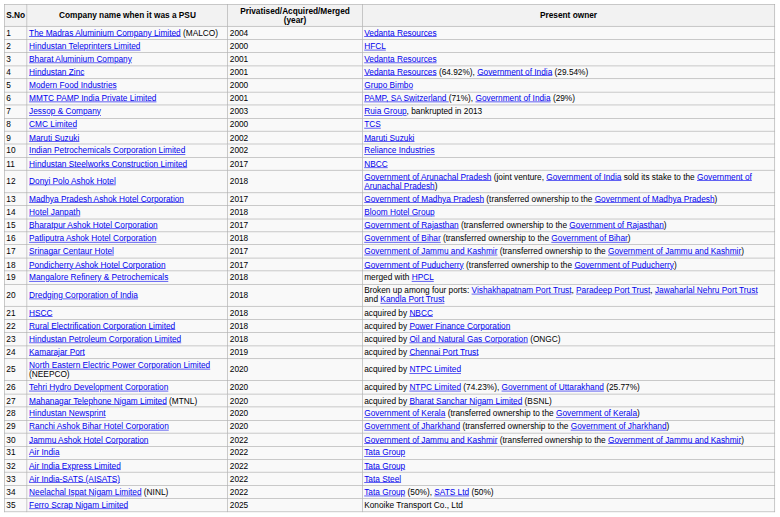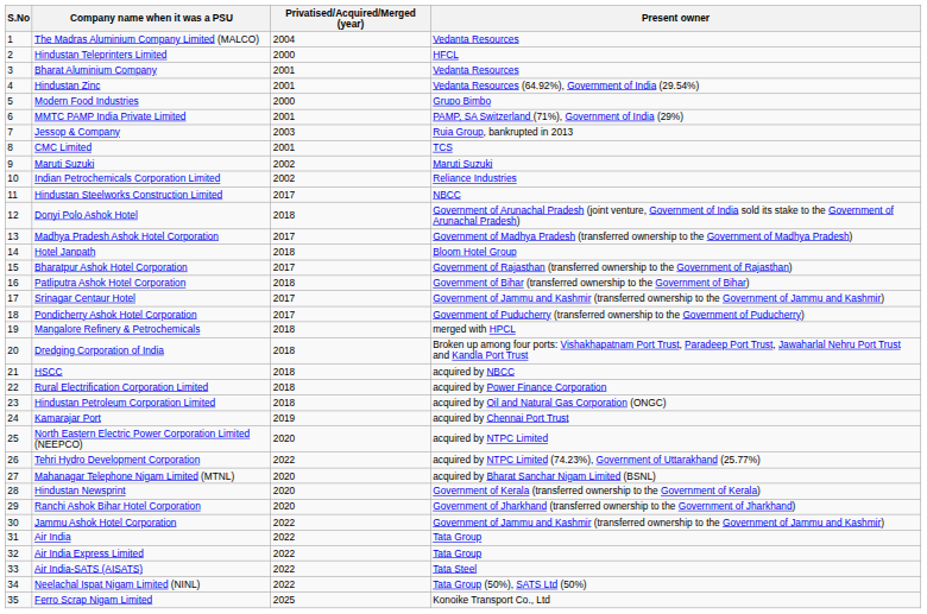 <table class="sortable wikitable" align=" center" style="margin: 1em auto 1em auto; font-size: 0.85em">
 <tr>
 <th>S.No</th>
 <th>Company name when it was a PSU</th>
 <th>Privatised/Acquired/Merged (year)</th>
 <th>Present owner</th>
 </tr>
 <tr>
 <td>1</td>
 <td><a href='#'>The Madras Aluminium Company Limited</a> (MALCO)</td>
 <td>2004</td>
 <td><a href='#'>Vedanta Resources</a></td>
 </tr>
 <tr>
 <td>2</td>
 <td><a href='#'>Hindustan Teleprinters Limited</a></td>
 <td>2000</td>
 <td><a href='#'>HFCL</a></td>
 </tr>
 <tr>
 <td>3</td>
 <td><a href='#'>Bharat Aluminium Company</a></td>
 <td>2001</td>
 <td><a href='#'>Vedanta Resources</a></td>
 </tr>
 <tr>
 <td>4</td>
 <td><a href='#'>Hindustan Zinc</a></td>
 <td>2001</td>
 <td><a href='#'>Vedanta Resources</a> (64.92%), <a href='#'>Government of India</a> (29.54%)</td>
 </tr>
 <tr>
 <td>5</td>
 <td><a href='#'>Modern Food Industries</a></td>
 <td>2000</td>
 <td><a href='#'>Grupo Bimbo</a></td>
 </tr>
 <tr>
 <td>6</td>
 <td><a href='#'>MMTC PAMP India Private Limited</a></td>
 <td>2001</td>
 <td><a href='#'>PAMP, SA Switzerland </a>(71%), <a href='#'>Government of India</a> (29%)</td>
 </tr>
 <tr>
 <td>7</td>
 <td><a href='#'>Jessop & Company</a></td>
 <td>2003</td>
 <td><a href='#'>Ruia Group</a>, bankrupted in 2013 </td>
 </tr>
 <tr>
 <td>8</td>
 <td><a href='#'>CMC Limited</a></td>
-<td>2000</td>
+<td>2001</td>
 <td><a href='#'>TCS</a></td>
 </tr>
 <tr>
 <td>9</td>
 <td><a href='#'>Maruti Suzuki</a></td>
 <td>2002</td>
 <td><a href='#'>Maruti Suzuki</a></td>
 </tr>
 <tr>
 <td>10</td>
 <td><a href='#'>Indian Petrochemicals Corporation Limited</a></td>
 <td>2002</td>
 <td><a href='#'>Reliance Industries</a></td>
 </tr>
 <tr>
 <td>11</td>
 <td><a href='#'>Hindustan Steelworks Construction Limited</a></td>
 <td>2017</td>
 <td><a href='#'>NBCC</a></td>
 </tr>
 <tr>
 <td>12</td>
 <td><a href='#'>Donyi Polo Ashok Hotel</a></td>
 <td>2018</td>
 <td><a href='#'>Government of Arunachal Pradesh</a> (joint venture, <a href='#'>Government of India</a> sold its stake to the <a href='#'>Government of Arunachal Pradesh</a>)</td>
 </tr>
 <tr>
 <td>13</td>
 <td><a href='#'>Madhya Pradesh Ashok Hotel Corporation</a></td>
 <td>2017</td>
 <td><a href='#'>Government of Madhya Pradesh</a> (transferred ownership to the <a href='#'>Government of Madhya Pradesh</a>)</td>
 </tr>
 <tr>
 <td>14</td>
 <td><a href='#'>Hotel Janpath</a></td>
 <td>2018</td>
 <td><a href='#'>Bloom Hotel Group</a></td>
 </tr>
 <tr>
 <td>15</td>
 <td><a href='#'>Bharatpur Ashok Hotel Corporation</a></td>
 <td>2017</td>
 <td><a href='#'>Government of Rajasthan</a> (transferred ownership to the <a href='#'>Government of Rajasthan</a>)</td>
 </tr>
 <tr>
 <td>16</td>
 <td><a href='#'>Patliputra Ashok Hotel Corporation</a></td>
 <td>2018</td>
 <td><a href='#'>Government of Bihar</a> (transferred ownership to the <a href='#'>Government of Bihar</a>)</td>
 </tr>
 <tr>
 <td>17</td>
 <td><a href='#'>Srinagar Centaur Hotel</a></td>
 <td>2017</td>
 <td><a href='#'>Government of Jammu and Kashmir</a> (transferred ownership to the <a href='#'>Government of Jammu and Kashmir</a>)</td>
 </tr>
 <tr>
 <td>18</td>
 <td><a href='#'>Pondicherry Ashok Hotel Corporation</a></td>
 <td>2017</td>
 <td><a href='#'>Government of Puducherry</a> (transferred ownership to the <a href='#'>Government of Puducherry</a>)</td>
 </tr>
 <tr>
 <td>19</td>
 <td><a href='#'>Mangalore Refinery & Petrochemicals</a></td>
 <td>2018</td>
 <td>merged with <a href='#'>HPCL</a></td>
 </tr>
 <tr>
 <td>20</td>
 <td><a href='#'>Dredging Corporation of India</a></td>
 <td>2018</td>
 <td>Broken up among four ports: <a href='#'>Vishakhapatnam Port Trust</a>, <a href='#'>Paradeep Port Trust</a>, <a href='#'>Jawaharlal Nehru Port Trust</a> and <a href='#'>Kandla Port Trust</a></td>
 </tr>
 <tr>
 <td>21</td>
 <td><a href='#'>HSCC</a></td>
 <td>2018</td>
 <td>acquired by <a href='#'>NBCC</a></td>
 </tr>
 <tr>
 <td>22</td>
 <td><a href='#'>Rural Electrification Corporation Limited</a></td>
 <td>2018</td>
 <td>acquired by <a href='#'>Power Finance Corporation</a></td>
 </tr>
 <tr>
 <td>23</td>
 <td><a href='#'>Hindustan Petroleum Corporation Limited</a></td>
 <td>2018</td>
 <td>acquired by <a href='#'>Oil and Natural Gas Corporation</a> (ONGC)</td>
 </tr>
 <tr>
 <td>24</td>
 <td><a href='#'>Kamarajar Port</a></td>
 <td>2019</td>
 <td>acquired by <a href='#'>Chennai Port Trust</a></td>
 </tr>
 <tr>
 <td>25</td>
 <td><a href='#'>North Eastern Electric Power Corporation Limited</a> (NEEPCO)</td>
 <td>2020</td>
 <td>acquired by <a href='#'>NTPC Limited</a></td>
 </tr>
 <tr>
 <td>26</td>
 <td><a href='#'>Tehri Hydro Development Corporation</a></td>
-<td>2020</td>
+<td>2022</td>
 <td>acquired by <a href='#'>NTPC Limited</a> (74.23%), <a href='#'>Government of Uttarakhand</a> (25.77%)</td>
 </tr>
 <tr>
 <td>27</td>
 <td><a href='#'>Mahanagar Telephone Nigam Limited</a> (MTNL)</td>
 <td>2020</td>
 <td>acquired by <a href='#'>Bharat Sanchar Nigam Limited</a> (BSNL)</td>
 </tr>
 <tr>
 <td>28</td>
 <td><a href='#'>Hindustan Newsprint</a></td>
 <td>2020</td>
 <td><a href='#'>Government of Kerala</a> (transferred ownership to the <a href='#'>Government of Kerala</a>)</td>
 </tr>
 <tr>
 <td>29</td>
 <td><a href='#'>Ranchi Ashok Bihar Hotel Corporation</a></td>
 <td>2020</td>
 <td><a href='#'>Government of Jharkhand</a> (transferred ownership to the <a href='#'>Government of Jharkhand</a>)</td>
 </tr>
 <tr>
 <td>30</td>
 <td><a href='#'>Jammu Ashok Hotel Corporation</a></td>
 <td>2022</td>
 <td><a href='#'>Government of Jammu and Kashmir</a> (transferred ownership to the <a href='#'>Government of Jammu and Kashmir</a>)</td>
 </tr>
 <tr>
 <td>31</td>
 <td><a href='#'>Air India</a></td>
 <td>2022</td>
 <td><a href='#'>Tata Group</a></td>
 </tr>
 <tr>
 <td>32</td>
 <td><a href='#'>Air India Express Limited</a></td>
 <td>2022</td>
 <td><a href='#'>Tata Group</a></td>
 </tr>
 <tr>
 <td>33</td>
 <td><a href='#'>Air India-SATS (AISATS)</a></td>
 <td>2022</td>
 <td><a href='#'>Tata Steel</a></td>
 </tr>
 <tr>
 <td>34</td>
 <td><a href='#'>Neelachal Ispat Nigam Limited</a> (NINL)</td>
 <td>2022</td>
 <td><a href='#'>Tata Group</a> (50%), <a href='#'>SATS Ltd</a> (50%)</td>
 </tr>
 <tr>
 <td>35</td>
 <td><a href='#'>Ferro Scrap Nigam Limited </a></td>
 <td>2025</td>
 <td>Konoike Transport Co., Ltd</td>
 </tr>
 </table>
